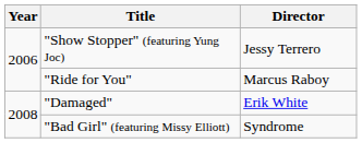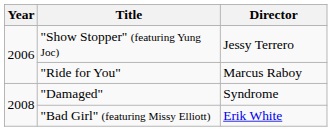 <table class="wikitable">
 <tr>
 <th>Year</th>
 <th style="width:210px;">Title</th>
 <th style="width:120px;">Director</th>
 </tr>
 <tr>
 <td rowspan="2">2006</td>
 <td>"Show Stopper" <small>(featuring Yung Joc)</small></td>
 <td>Jessy Terrero</td>
 </tr>
 <tr>
 <td>"Ride for You"</td>
 <td>Marcus Raboy</td>
 </tr>
 <tr>
 <td rowspan="2">2008</td>
 <td>"Damaged"</td>
-<td><a href='#'>Erik White</a></td>
+<td>Syndrome</td>
 </tr>
 <tr>
 <td>"Bad Girl" <small>(featuring Missy Elliott)</small></td>
-<td>Syndrome</td>
+<td><a href='#'>Erik White</a></td>
 </tr>
 </table>
